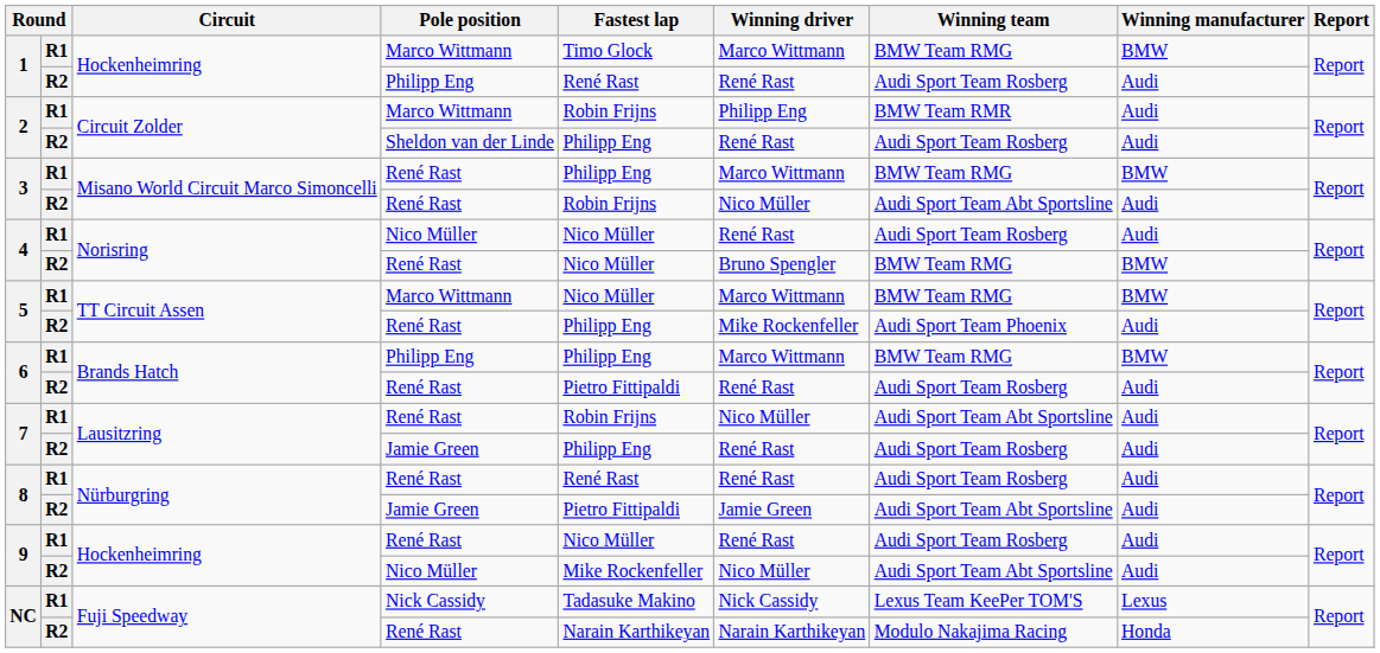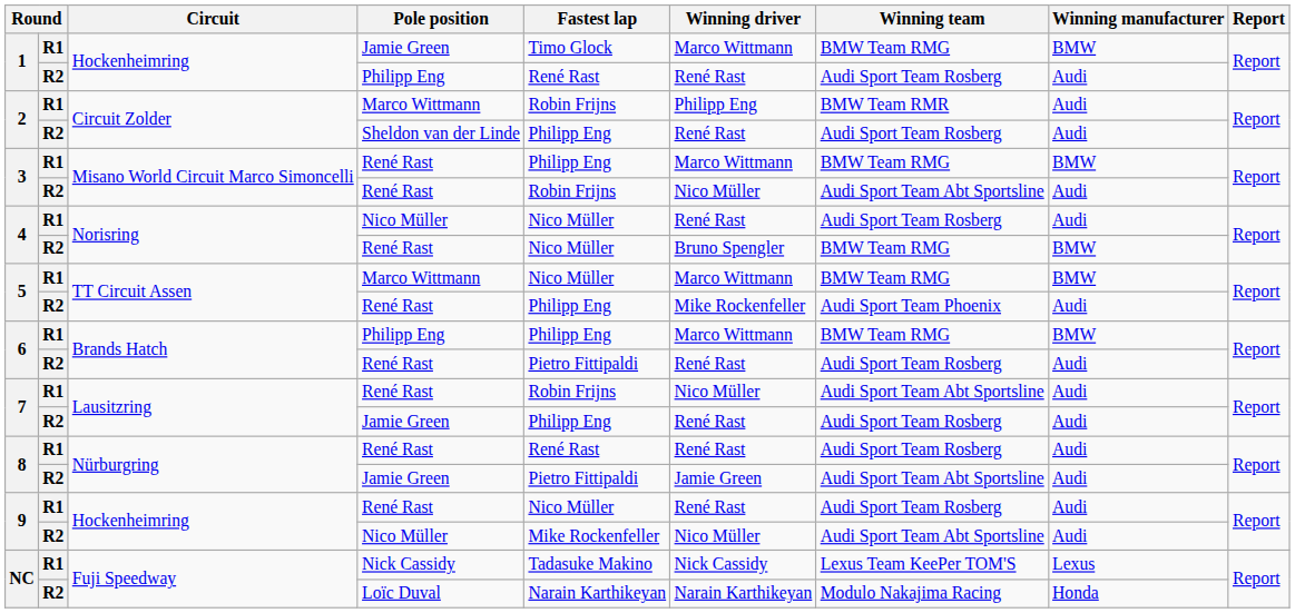 <table class="wikitable" style="font-size:85%;">
 <tr>
 <th colspan=2>Round</th>
 <th>Circuit</th>
 <th>Pole position</th>
 <th>Fastest lap</th>
 <th>Winning driver</th>
 <th>Winning team</th>
 <th>Winning manufacturer</th>
 <th>Report</th>
 </tr>
 <tr>
 <th rowspan=2>1</th>
 <th>R1</th>
 <td rowspan=2> <a href='#'>Hockenheimring</a></td>
-<td> <a href='#'>Marco Wittmann</a></td>
+<td> <a href='#'>Jamie Green</a></td>
 <td> <a href='#'>Timo Glock</a></td>
 <td> <a href='#'>Marco Wittmann</a></td>
 <td><a href='#'>BMW Team RMG</a></td>
 <td><a href='#'>BMW</a></td>
 <td rowspan=2><a href='#'>Report</a></td>
 </tr>
 <tr>
 <th>R2</th>
 <td> <a href='#'>Philipp Eng</a></td>
 <td> <a href='#'>René Rast</a></td>
 <td> <a href='#'>René Rast</a></td>
 <td><a href='#'>Audi Sport Team Rosberg</a></td>
 <td><a href='#'>Audi</a></td>
 </tr>
 <tr>
 <th rowspan=2>2</th>
 <th>R1</th>
 <td rowspan=2> <a href='#'>Circuit Zolder</a></td>
 <td> <a href='#'>Marco Wittmann</a></td>
 <td> <a href='#'>Robin Frijns</a></td>
 <td> <a href='#'>Philipp Eng</a></td>
 <td><a href='#'>BMW Team RMR</a></td>
 <td><a href='#'>Audi</a></td>
 <td rowspan=2><a href='#'>Report</a></td>
 </tr>
 <tr>
 <th>R2</th>
 <td> <a href='#'>Sheldon van der Linde</a></td>
 <td> <a href='#'>Philipp Eng</a></td>
 <td> <a href='#'>René Rast</a></td>
 <td><a href='#'>Audi Sport Team Rosberg</a></td>
 <td><a href='#'>Audi</a></td>
 </tr>
 <tr>
 <th rowspan=2>3</th>
 <th>R1</th>
 <td rowspan=2> <a href='#'>Misano World Circuit Marco Simoncelli</a></td>
 <td> <a href='#'>René Rast</a></td>
 <td> <a href='#'>Philipp Eng</a></td>
 <td> <a href='#'>Marco Wittmann</a></td>
 <td><a href='#'>BMW Team RMG</a></td>
 <td><a href='#'>BMW</a></td>
 <td rowspan=2><a href='#'>Report</a></td>
 </tr>
 <tr>
 <th>R2</th>
 <td> <a href='#'>René Rast</a></td>
 <td> <a href='#'>Robin Frijns</a></td>
 <td> <a href='#'>Nico Müller</a></td>
 <td><a href='#'>Audi Sport Team Abt Sportsline</a></td>
 <td><a href='#'>Audi</a></td>
 </tr>
 <tr>
 <th rowspan=2>4</th>
 <th>R1</th>
 <td rowspan=2> <a href='#'>Norisring</a></td>
 <td> <a href='#'>Nico Müller</a></td>
 <td> <a href='#'>Nico Müller</a></td>
 <td> <a href='#'>René Rast</a></td>
 <td><a href='#'>Audi Sport Team Rosberg</a></td>
 <td><a href='#'>Audi</a></td>
 <td rowspan=2><a href='#'>Report</a></td>
 </tr>
 <tr>
 <th>R2</th>
 <td> <a href='#'>René Rast</a></td>
 <td> <a href='#'>Nico Müller</a></td>
 <td> <a href='#'>Bruno Spengler</a></td>
 <td><a href='#'>BMW Team RMG</a></td>
 <td><a href='#'>BMW</a></td>
 </tr>
 <tr>
 <th rowspan=2>5</th>
 <th>R1</th>
 <td rowspan=2> <a href='#'>TT Circuit Assen</a></td>
 <td> <a href='#'>Marco Wittmann</a></td>
 <td> <a href='#'>Nico Müller</a></td>
 <td> <a href='#'>Marco Wittmann</a></td>
 <td><a href='#'>BMW Team RMG</a></td>
 <td><a href='#'>BMW</a></td>
 <td rowspan=2><a href='#'>Report</a></td>
 </tr>
 <tr>
 <th>R2</th>
 <td> <a href='#'>René Rast</a></td>
 <td> <a href='#'>Philipp Eng</a></td>
 <td> <a href='#'>Mike Rockenfeller</a></td>
 <td><a href='#'>Audi Sport Team Phoenix</a></td>
 <td><a href='#'>Audi</a></td>
 </tr>
 <tr>
 <th rowspan=2>6</th>
 <th>R1</th>
 <td rowspan=2> <a href='#'>Brands Hatch</a></td>
 <td> <a href='#'>Philipp Eng</a></td>
 <td> <a href='#'>Philipp Eng</a></td>
 <td> <a href='#'>Marco Wittmann</a></td>
 <td><a href='#'>BMW Team RMG</a></td>
 <td><a href='#'>BMW</a></td>
 <td rowspan=2><a href='#'>Report</a></td>
 </tr>
 <tr>
 <th>R2</th>
 <td> <a href='#'>René Rast</a></td>
 <td> <a href='#'>Pietro Fittipaldi</a></td>
 <td> <a href='#'>René Rast</a></td>
 <td><a href='#'>Audi Sport Team Rosberg</a></td>
 <td><a href='#'>Audi</a></td>
 </tr>
 <tr>
 <th rowspan=2>7</th>
 <th>R1</th>
 <td rowspan=2> <a href='#'>Lausitzring</a></td>
 <td> <a href='#'>René Rast</a></td>
 <td> <a href='#'>Robin Frijns</a></td>
 <td> <a href='#'>Nico Müller</a></td>
 <td><a href='#'>Audi Sport Team Abt Sportsline</a></td>
 <td><a href='#'>Audi</a></td>
 <td rowspan=2><a href='#'>Report</a></td>
 </tr>
 <tr>
 <th>R2</th>
 <td> <a href='#'>Jamie Green</a></td>
 <td> <a href='#'>Philipp Eng</a></td>
 <td> <a href='#'>René Rast</a></td>
 <td><a href='#'>Audi Sport Team Rosberg</a></td>
 <td><a href='#'>Audi</a></td>
 </tr>
 <tr>
 <th rowspan=2>8</th>
 <th>R1</th>
 <td rowspan=2> <a href='#'>Nürburgring</a></td>
 <td> <a href='#'>René Rast</a></td>
 <td> <a href='#'>René Rast</a></td>
 <td> <a href='#'>René Rast</a></td>
 <td><a href='#'>Audi Sport Team Rosberg</a></td>
 <td><a href='#'>Audi</a></td>
 <td rowspan=2><a href='#'>Report</a></td>
 </tr>
 <tr>
 <th>R2</th>
 <td> <a href='#'>Jamie Green</a></td>
 <td> <a href='#'>Pietro Fittipaldi</a></td>
 <td> <a href='#'>Jamie Green</a></td>
 <td><a href='#'>Audi Sport Team Abt Sportsline</a></td>
 <td><a href='#'>Audi</a></td>
 </tr>
 <tr>
 <th rowspan=2>9</th>
 <th>R1</th>
 <td rowspan=2> <a href='#'>Hockenheimring</a></td>
 <td> <a href='#'>René Rast</a></td>
 <td> <a href='#'>Nico Müller</a></td>
 <td> <a href='#'>René Rast</a></td>
 <td><a href='#'>Audi Sport Team Rosberg</a></td>
 <td><a href='#'>Audi</a></td>
 <td rowspan=2><a href='#'>Report</a></td>
 </tr>
 <tr>
 <th>R2</th>
 <td> <a href='#'>Nico Müller</a></td>
 <td> <a href='#'>Mike Rockenfeller</a></td>
 <td> <a href='#'>Nico Müller</a></td>
 <td><a href='#'>Audi Sport Team Abt Sportsline</a></td>
 <td><a href='#'>Audi</a></td>
 </tr>
 <tr>
 <th rowspan="2">NC</th>
 <th>R1</th>
 <td rowspan="2"> <a href='#'>Fuji Speedway</a></td>
 <td> <a href='#'>Nick Cassidy</a></td>
 <td> <a href='#'>Tadasuke Makino</a></td>
 <td> <a href='#'>Nick Cassidy</a></td>
 <td><a href='#'>Lexus Team KeePer TOM'S</a></td>
 <td><a href='#'>Lexus</a></td>
 <td rowspan=2><a href='#'>Report</a></td>
 </tr>
 <tr>
 <th>R2</th>
-<td> <a href='#'>René Rast</a></td>
+<td> <a href='#'>Loïc Duval</a></td>
 <td> <a href='#'>Narain Karthikeyan</a></td>
 <td> <a href='#'>Narain Karthikeyan</a></td>
 <td><a href='#'>Modulo Nakajima Racing</a></td>
 <td><a href='#'>Honda</a></td>
 </tr>
 </table>
